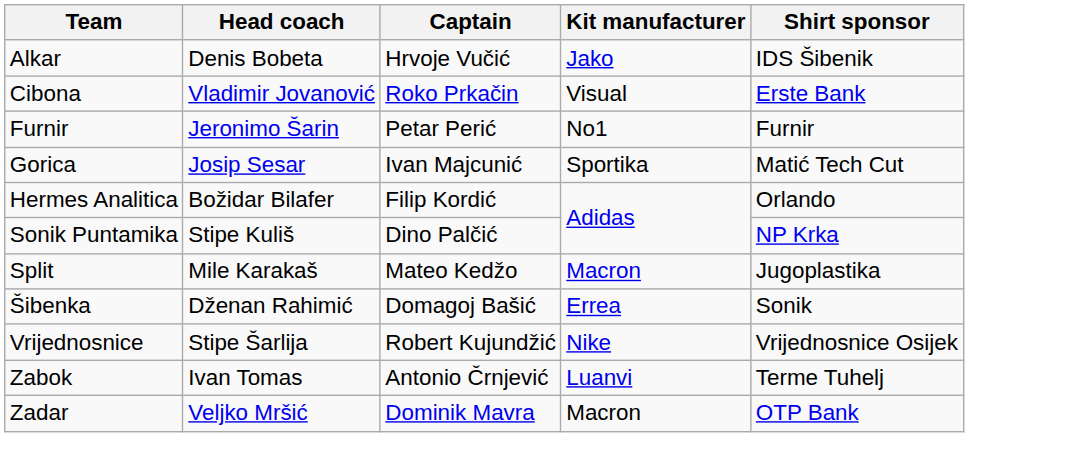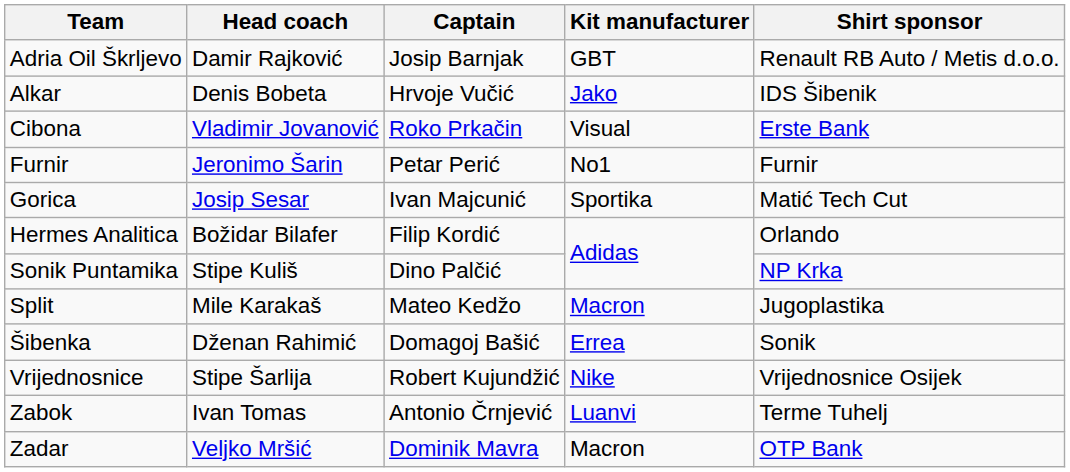 <table class="wikitable">
 <tr>
 <th>Team</th>
 <th>Head coach</th>
 <th>Captain</th>
 <th>Kit manufacturer</th>
 <th>Shirt sponsor</th>
+</tr>
+<tr>
+<td>Adria Oil Škrljevo</td>
+<td> Damir Rajković</td>
+<td> Josip Barnjak</td>
+<td>GBT</td>
+<td>Renault RB Auto / Metis d.o.o.</td>
 </tr>
 <tr>
 <td>Alkar</td>
 <td> Denis Bobeta</td>
 <td> Hrvoje Vučić</td>
 <td><a href='#'>Jako</a></td>
 <td>IDS Šibenik</td>
 </tr>
 <tr>
 <td>Cibona</td>
 <td> <a href='#'>Vladimir Jovanović</a></td>
 <td> <a href='#'>Roko Prkačin</a></td>
 <td>Visual</td>
 <td><a href='#'>Erste Bank</a></td>
 </tr>
 <tr>
 <td>Furnir</td>
 <td> <a href='#'>Jeronimo Šarin</a></td>
 <td> Petar Perić</td>
 <td>No1</td>
 <td>Furnir</td>
 </tr>
 <tr>
 <td>Gorica</td>
 <td> <a href='#'>Josip Sesar</a></td>
 <td> Ivan Majcunić</td>
 <td>Sportika</td>
 <td>Matić Tech Cut</td>
 </tr>
 <tr>
 <td>Hermes Analitica</td>
 <td> Božidar Bilafer</td>
 <td> Filip Kordić</td>
 <td rowspan=2><a href='#'>Adidas</a></td>
 <td>Orlando</td>
 </tr>
 <tr>
 <td>Sonik Puntamika</td>
 <td> Stipe Kuliš</td>
 <td> Dino Palčić</td>
 <td><a href='#'>NP Krka</a></td>
 </tr>
 <tr>
 <td>Split</td>
 <td> Mile Karakaš</td>
 <td> Mateo Kedžo</td>
 <td><a href='#'>Macron</a></td>
 <td>Jugoplastika</td>
 </tr>
 <tr>
 <td>Šibenka</td>
 <td> Dženan Rahimić</td>
 <td> Domagoj Bašić</td>
 <td><a href='#'>Errea</a></td>
 <td>Sonik</td>
 </tr>
 <tr>
 <td>Vrijednosnice</td>
 <td> Stipe Šarlija</td>
 <td> Robert Kujundžić</td>
 <td><a href='#'>Nike</a></td>
 <td>Vrijednosnice Osijek</td>
 </tr>
 <tr>
 <td>Zabok</td>
 <td> Ivan Tomas</td>
 <td> Antonio Črnjević</td>
 <td><a href='#'>Luanvi</a></td>
 <td>Terme Tuhelj</td>
 </tr>
 <tr>
 <td>Zadar</td>
 <td> <a href='#'>Veljko Mršić</a></td>
 <td> <a href='#'>Dominik Mavra</a></td>
 <td>Macron</td>
 <td><a href='#'>OTP Bank</a></td>
 </tr>
 </table>
